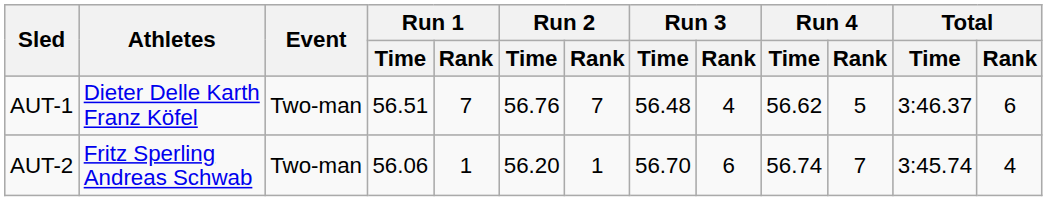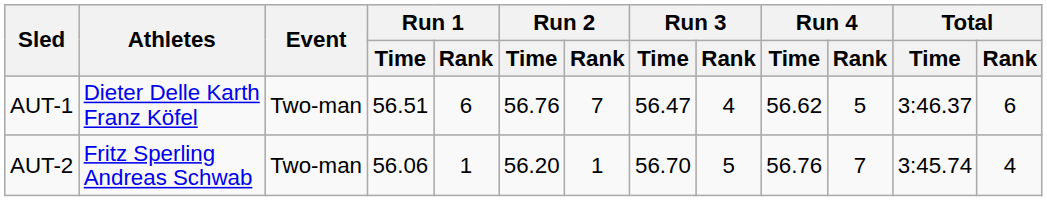 <table class="wikitable" border="1" style="font-size:90%">
 <tr>
 <th rowspan="2">Sled</th>
 <th rowspan="2">Athletes</th>
 <th rowspan="2">Event</th>
 <th colspan="2">Run 1</th>
 <th colspan="2">Run 2</th>
 <th colspan="2">Run 3</th>
 <th colspan="2">Run 4</th>
 <th colspan="2">Total</th>
 </tr>
 <tr>
 <th>Time</th>
 <th>Rank</th>
 <th>Time</th>
 <th>Rank</th>
 <th>Time</th>
 <th>Rank</th>
 <th>Time</th>
 <th>Rank</th>
 <th>Time</th>
 <th>Rank</th>
 </tr>
 <tr>
 <td align="center">AUT-1</td>
 <td><a href='#'>Dieter Delle Karth</a><br><a href='#'>Franz Köfel</a></td>
 <td>Two-man</td>
 <td align="center">56.51</td>
-<td align="center">7</td>
+<td align="center">6</td>
 <td align="center">56.76</td>
 <td align="center">7</td>
-<td align="center">56.48</td>
+<td align="center">56.47</td>
 <td align="center">4</td>
 <td align="center">56.62</td>
 <td align="center">5</td>
 <td align="center">3:46.37</td>
 <td align="center">6</td>
 </tr>
 <tr>
 <td align="center">AUT-2</td>
 <td><a href='#'>Fritz Sperling</a><br><a href='#'>Andreas Schwab</a></td>
 <td>Two-man</td>
 <td align="center">56.06</td>
 <td align="center">1</td>
 <td align="center">56.20</td>
 <td align="center">1</td>
 <td align="center">56.70</td>
-<td align="center">6</td>
-<td align="center">56.74</td>
+<td align="center">5</td>
+<td align="center">56.76</td>
 <td align="center">7</td>
 <td align="center">3:45.74</td>
 <td align="center">4</td>
 </tr>
 </table>
